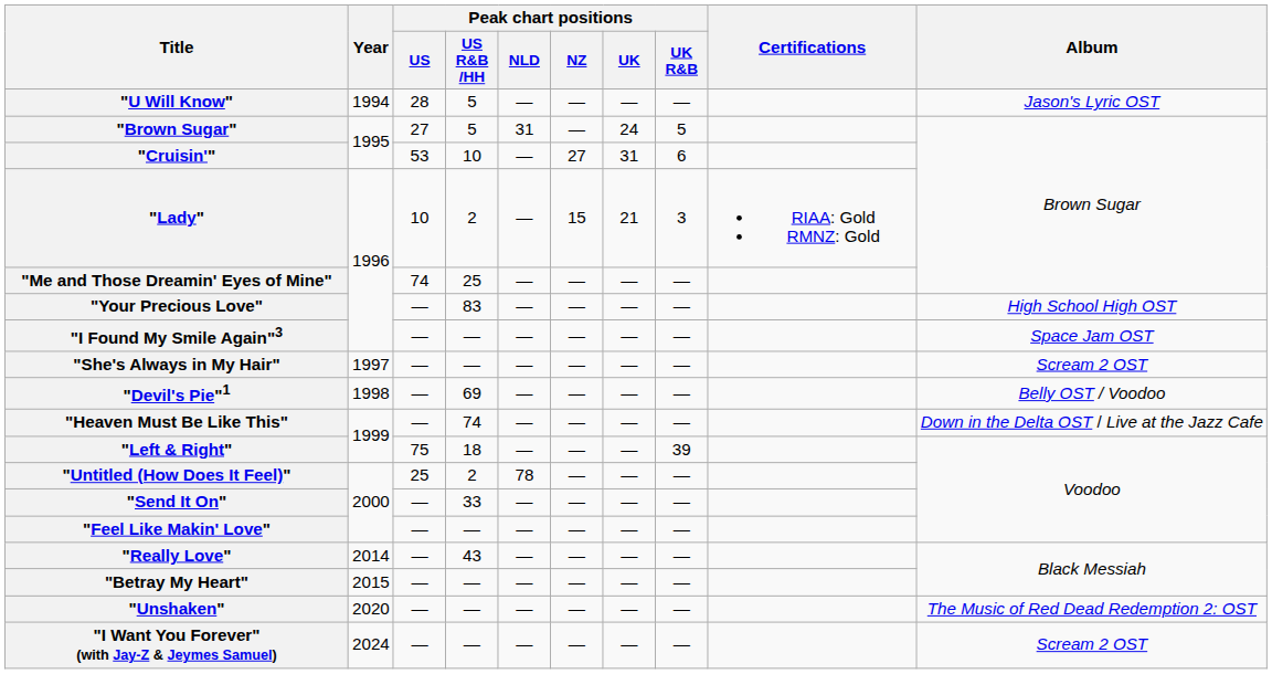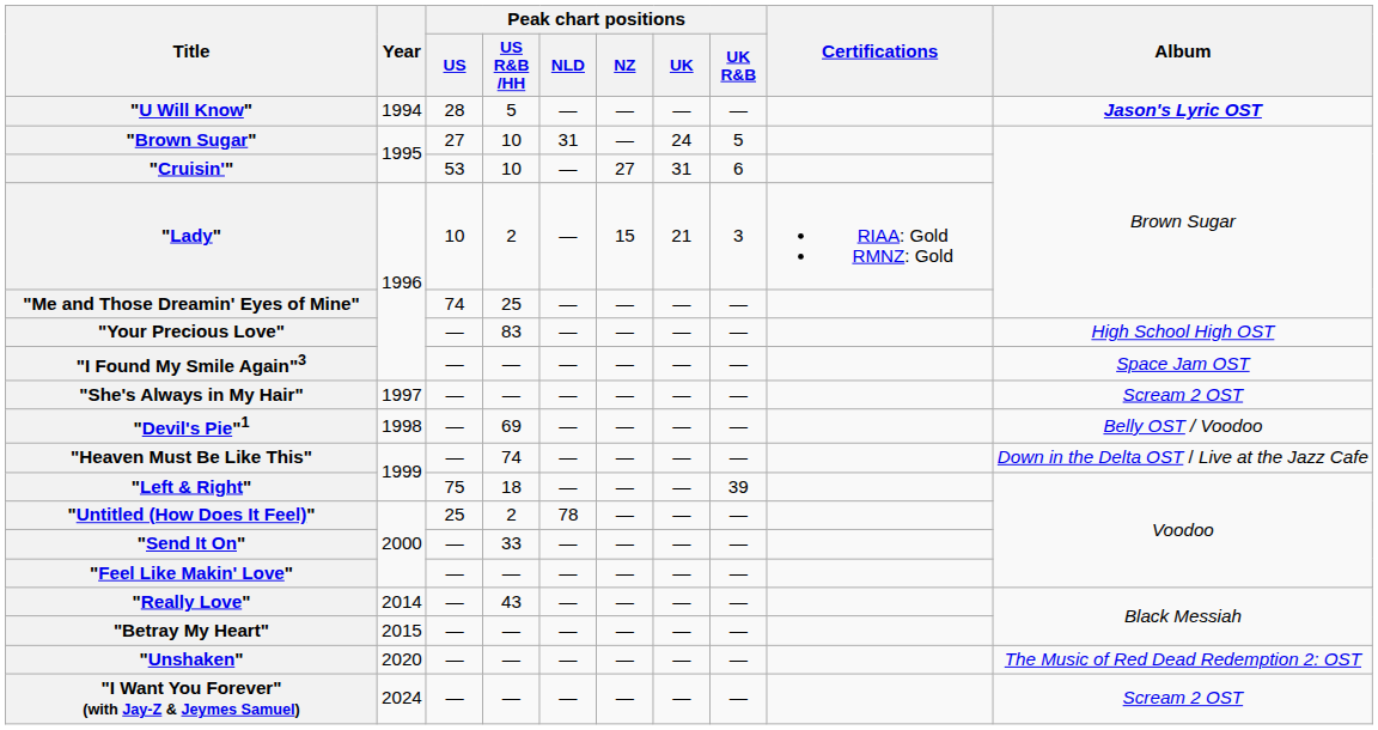 <table class="wikitable plainrowheaders" style="text-align:center;">
 <tr>
 <th scope="col" rowspan="2" style="width:20em;">Title</th>
 <th scope="col" rowspan="2">Year</th>
 <th scope="col" colspan="6">Peak chart positions</th>
 <th scope="col" rowspan="2" style="width:12em;"><a href='#'>Certifications</a></th>
 <th scope="col" rowspan="2">Album</th>
 </tr>
 <tr>
 <th scope="col" style="width:3em;font-size:90%;"><a href='#'>US</a><br></th>
 <th scope="col" style="width:3em;font-size:90%;"><a href='#'>US<br>R&B<br>/HH</a><br></th>
 <th scope="col" style="width:3em;font-size:90%;"><a href='#'>NLD</a><br></th>
 <th scope="col" style="width:3em;font-size:90%;"><a href='#'>NZ</a><br></th>
 <th scope="col" style="width:3em;font-size:90%;"><a href='#'>UK</a><br></th>
 <th scope="col" style="width:3em;font-size:90%;"><a href='#'>UK R&B</a><br></th>
 </tr>
 <tr>
 <th scope="row">"<a href='#'>U Will Know</a>"<br></th>
 <td>1994</td>
 <td>28</td>
 <td>5</td>
 <td>—</td>
 <td>—</td>
 <td>—</td>
 <td>—</td>
 <td></td>
-<td><em><a href='#'>Jason's Lyric OST</a></em></td>
+<td><strong><em><a href='#'>Jason's Lyric OST</a></em></strong></td>
 </tr>
 <tr>
 <th scope="row">"<a href='#'>Brown Sugar</a>"</th>
 <td rowspan="2">1995</td>
 <td>27</td>
-<td>5</td>
+<td>10</td>
 <td>31</td>
 <td>—</td>
 <td>24</td>
 <td>5</td>
 <td></td>
 <td rowspan="4"><em>Brown Sugar</em></td>
 </tr>
 <tr>
 <th scope="row">"<a href='#'>Cruisin'</a>"</th>
 <td>53</td>
 <td>10</td>
 <td>—</td>
 <td>27</td>
 <td>31</td>
 <td>6</td>
 <td></td>
 </tr>
 <tr>
 <th scope="row">"<a href='#'>Lady</a>"</th>
 <td rowspan="4">1996</td>
 <td>10</td>
 <td>2</td>
 <td>—</td>
 <td>15</td>
 <td>21</td>
 <td>3</td>
 <td><br><ul><li><a href='#'>RIAA</a>: Gold</li><li><a href='#'>RMNZ</a>: Gold</li></ul></td>
 </tr>
 <tr>
 <th scope="row">"Me and Those Dreamin' Eyes of Mine"</th>
 <td>74</td>
 <td>25</td>
 <td>—</td>
 <td>—</td>
 <td>—</td>
 <td>—</td>
 <td></td>
 </tr>
 <tr>
 <th scope="row">"Your Precious Love"<br></th>
 <td>—</td>
 <td>83</td>
 <td>—</td>
 <td>—</td>
 <td>—</td>
 <td>—</td>
 <td></td>
 <td><em><a href='#'>High School High OST</a></em></td>
 </tr>
 <tr>
 <th scope="row">"I Found My Smile Again"<sup>3</sup></th>
 <td>—</td>
 <td>—</td>
 <td>—</td>
 <td>—</td>
 <td>—</td>
 <td>—</td>
 <td></td>
 <td><a href='#'><em>Space Jam OST</em></a></td>
 </tr>
 <tr>
 <th scope="row">"She's Always in My Hair"</th>
 <td>1997</td>
 <td>—</td>
 <td>—</td>
 <td>—</td>
 <td>—</td>
 <td>—</td>
 <td>—</td>
 <td></td>
 <td><em><a href='#'>Scream 2 OST</a></em></td>
 </tr>
 <tr>
 <th scope="row">"<a href='#'>Devil's Pie</a>"<sup>1</sup></th>
 <td>1998</td>
 <td>—</td>
 <td>69</td>
 <td>—</td>
 <td>—</td>
 <td>—</td>
 <td>—</td>
 <td></td>
 <td><em><a href='#'>Belly OST</a> / Voodoo</em></td>
 </tr>
 <tr>
 <th scope="row">"Heaven Must Be Like This"</th>
 <td rowspan="2">1999</td>
 <td>—</td>
 <td>74</td>
 <td>—</td>
 <td>—</td>
 <td>—</td>
 <td>—</td>
 <td></td>
 <td><em><a href='#'>Down in the Delta OST</a></em> / <em>Live at the Jazz Cafe</em></td>
 </tr>
 <tr>
 <th scope="row">"<a href='#'>Left & Right</a>"<br></th>
 <td>75</td>
 <td>18</td>
 <td>—</td>
 <td>—</td>
 <td>—</td>
 <td>39</td>
 <td></td>
 <td rowspan="4"><em>Voodoo</em></td>
 </tr>
 <tr>
 <th scope="row">"<a href='#'>Untitled (How Does It Feel)</a>"</th>
 <td rowspan="3">2000</td>
 <td>25</td>
 <td>2</td>
 <td>78</td>
 <td>—</td>
 <td>—</td>
 <td>—</td>
 <td></td>
 </tr>
 <tr>
 <th scope="row">"<a href='#'>Send It On</a>"</th>
 <td>—</td>
 <td>33</td>
 <td>—</td>
 <td>—</td>
 <td>—</td>
 <td>—</td>
 <td></td>
 </tr>
 <tr>
 <th scope="row">"<a href='#'>Feel Like Makin' Love</a>"</th>
 <td>—</td>
 <td>—</td>
 <td>—</td>
 <td>—</td>
 <td>—</td>
 <td>—</td>
 <td></td>
 </tr>
 <tr>
 <th scope="row">"<a href='#'>Really Love</a>"</th>
 <td>2014</td>
 <td>—</td>
 <td>43</td>
 <td>—</td>
 <td>—</td>
 <td>—</td>
 <td>—</td>
 <td></td>
 <td rowspan="2"><em>Black Messiah</em></td>
 </tr>
 <tr>
 <th scope="row">"Betray My Heart"</th>
 <td>2015</td>
 <td>—</td>
 <td>—</td>
 <td>—</td>
 <td>—</td>
 <td>—</td>
 <td>—</td>
 <td></td>
 </tr>
 <tr>
 <th scope="row">"<a href='#'>Unshaken</a>"</th>
 <td>2020</td>
 <td>—</td>
 <td>—</td>
 <td>—</td>
 <td>—</td>
 <td>—</td>
 <td>—</td>
 <td></td>
 <td><em><a href='#'>The Music of Red Dead Redemption 2: OST</a></em></td>
 </tr>
 <tr>
 <th scope="row">"I Want You Forever"<br><small>(with <a href='#'>Jay-Z</a> & <a href='#'>Jeymes Samuel</a>)</small></th>
 <td>2024</td>
 <td>—</td>
 <td>—</td>
 <td>—</td>
 <td>—</td>
 <td>—</td>
 <td>—</td>
 <td></td>
 <td><em><a href='#'>Scream 2 OST</a></em></td>
 </tr>
 </table>
